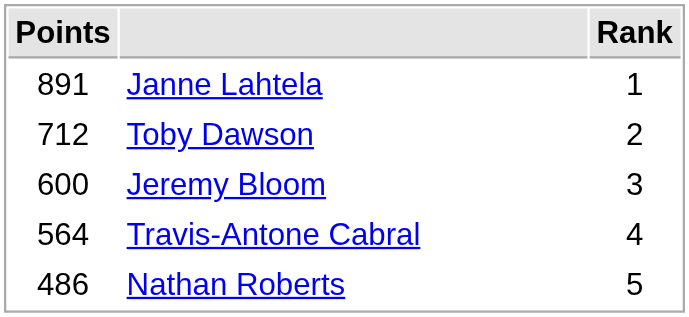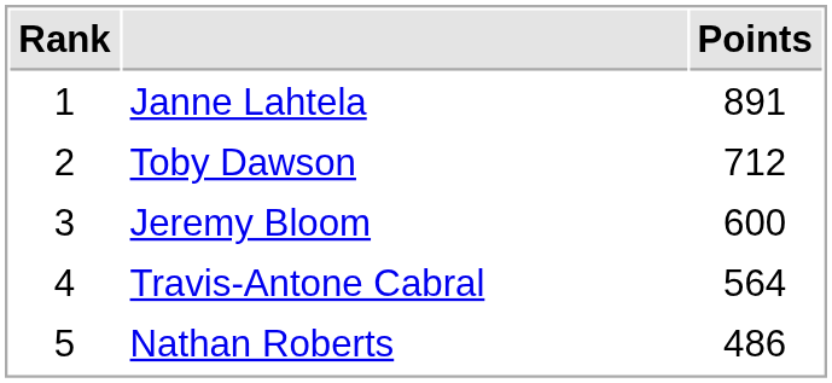 <table cellspacing="1" cellpadding="3" style="border:1px solid #AAAAAA;font-size:86%">
 <tr bgcolor="#E4E4E4">
+<th style="border-bottom:1px solid #AAAAAA" width=10>Rank</th>
+<th style="border-bottom:1px solid #AAAAAA" width=200></th>
 <th style="border-bottom:1px solid #AAAAAA" width=20>Points</th>
-<th style="border-bottom:1px solid #AAAAAA" width=200></th>
-<th style="border-bottom:1px solid #AAAAAA" width=10>Rank</th>
 </tr>
 <tr>
+<td align="center">1</td>
+<td> <a href='#'>Janne Lahtela</a></td>
 <td align=center>891</td>
-<td> <a href='#'>Janne Lahtela</a></td>
-<td align="center">1</td>
 </tr>
 <tr>
+<td align="center">2</td>
+<td> <a href='#'>Toby Dawson</a></td>
 <td align=center>712</td>
-<td> <a href='#'>Toby Dawson</a></td>
-<td align="center">2</td>
 </tr>
 <tr>
+<td align="center">3</td>
+<td> <a href='#'>Jeremy Bloom</a></td>
 <td align=center>600</td>
-<td> <a href='#'>Jeremy Bloom</a></td>
-<td align="center">3</td>
 </tr>
 <tr>
+<td align="center">4</td>
+<td> <a href='#'>Travis-Antone Cabral</a></td>
 <td align=center>564</td>
-<td> <a href='#'>Travis-Antone Cabral</a></td>
-<td align="center">4</td>
 </tr>
 <tr>
+<td align="center">5</td>
+<td> <a href='#'>Nathan Roberts</a></td>
 <td align=center>486</td>
-<td> <a href='#'>Nathan Roberts</a></td>
-<td align="center">5</td>
 </tr>
 </table>
